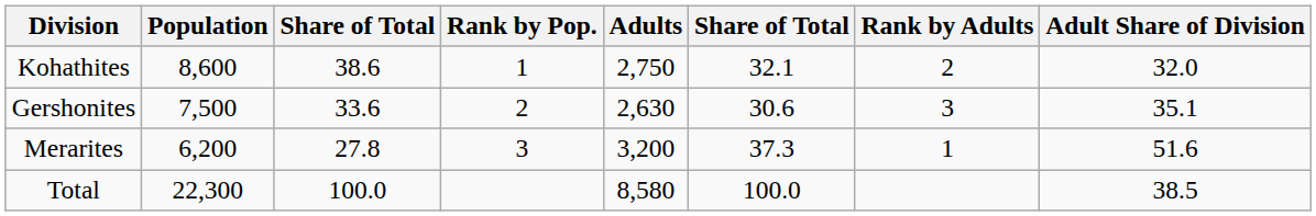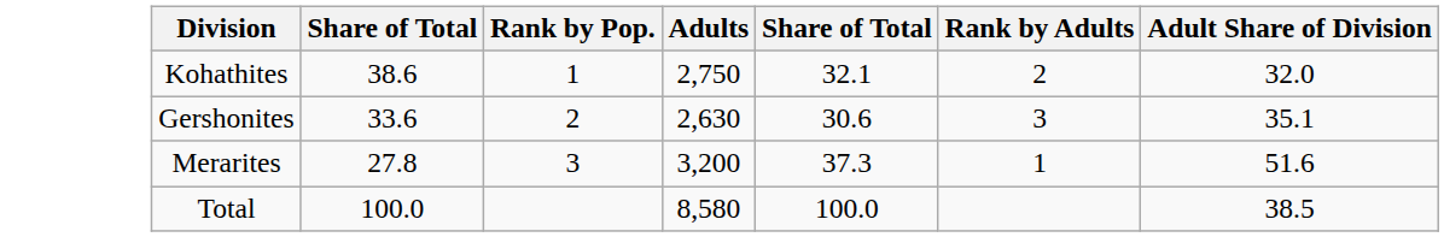 <table class="wikitable" align=right style="text-align:center">
 <tr>
 <th>Division</th>
-<th>Population</th>
 <th>Share of Total</th>
 <th>Rank by Pop.</th>
 <th>Adults</th>
 <th>Share of Total</th>
 <th>Rank by Adults</th>
 <th>Adult Share of Division</th>
 </tr>
 <tr>
 <td>Kohathites</td>
-<td>8,600</td>
 <td>38.6</td>
 <td>1</td>
 <td>2,750</td>
 <td>32.1</td>
 <td>2</td>
 <td>32.0</td>
 </tr>
 <tr>
 <td>Gershonites</td>
-<td>7,500</td>
 <td>33.6</td>
 <td>2</td>
 <td>2,630</td>
 <td>30.6</td>
 <td>3</td>
 <td>35.1</td>
 </tr>
 <tr>
 <td>Merarites</td>
-<td>6,200</td>
 <td>27.8</td>
 <td>3</td>
 <td>3,200</td>
 <td>37.3</td>
 <td>1</td>
 <td>51.6</td>
 </tr>
 <tr>
 <td>Total</td>
-<td>22,300</td>
 <td>100.0</td>
 <td></td>
 <td>8,580</td>
 <td>100.0</td>
 <td></td>
 <td>38.5</td>
 </tr>
 </table>
